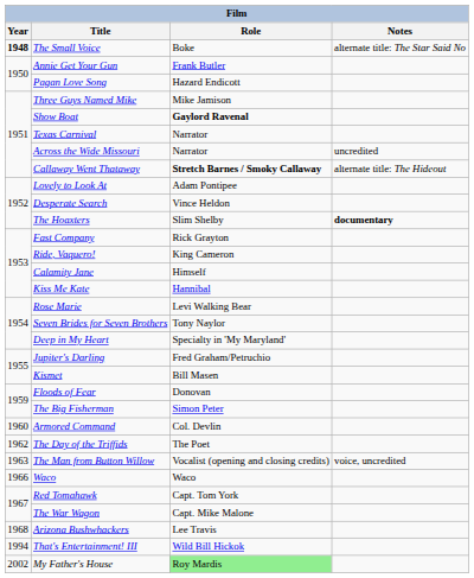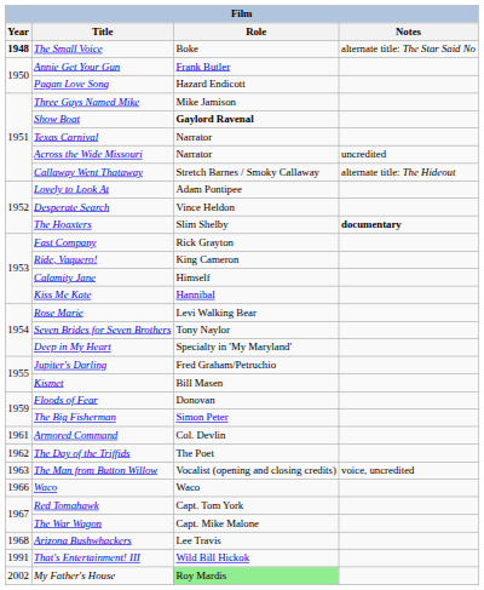 <table class="wikitable" style="font-size: 90%;">
 <tr>
 <th colspan="4" style="background: LightSteelBlue;">Film</th>
 </tr>
 <tr>
 <th>Year</th>
 <th>Title</th>
 <th>Role</th>
 <th class = "unsortable">Notes</th>
 </tr>
 <tr>
 <td><strong>1948</strong></td>
 <td><em><a href='#'>The Small Voice</a></em></td>
 <td>Boke</td>
 <td>alternate title: <em>The Star Said No</em></td>
 </tr>
 <tr>
 <td rowspan=2>1950</td>
 <td><em><a href='#'>Annie Get Your Gun</a></em></td>
 <td><a href='#'>Frank Butler</a></td>
 <td></td>
 </tr>
 <tr>
 <td><em><a href='#'>Pagan Love Song</a></em></td>
 <td>Hazard Endicott</td>
 <td></td>
 </tr>
 <tr>
 <td rowspan=5>1951</td>
 <td><em><a href='#'>Three Guys Named Mike</a></em></td>
 <td>Mike Jamison</td>
 <td></td>
 </tr>
 <tr>
 <td><em><a href='#'>Show Boat</a></em></td>
 <td><strong>Gaylord Ravenal</strong></td>
 <td></td>
 </tr>
 <tr>
 <td><em><a href='#'>Texas Carnival</a></em></td>
 <td>Narrator</td>
 <td></td>
 </tr>
 <tr>
 <td><em><a href='#'>Across the Wide Missouri</a></em></td>
 <td>Narrator</td>
 <td>uncredited</td>
 </tr>
 <tr>
 <td><em><a href='#'>Callaway Went Thataway</a></em></td>
-<td><strong>Stretch Barnes / Smoky Callaway</strong></td>
+<td>Stretch Barnes / Smoky Callaway</td>
 <td>alternate title: <em>The Hideout</em></td>
 </tr>
 <tr>
 <td rowspan=3>1952</td>
 <td><em><a href='#'>Lovely to Look At</a></em></td>
 <td>Adam Pontipee</td>
 <td></td>
 </tr>
 <tr>
 <td><em><a href='#'>Desperate Search</a></em></td>
 <td>Vince Heldon</td>
 <td></td>
 </tr>
 <tr>
 <td><em><a href='#'>The Hoaxters</a></em></td>
 <td>Slim Shelby</td>
 <td><strong>documentary</strong></td>
 </tr>
 <tr>
 <td rowspan=4>1953</td>
 <td><em><a href='#'>Fast Company</a></em></td>
 <td>Rick Grayton</td>
 <td></td>
 </tr>
 <tr>
 <td><em><a href='#'>Ride, Vaquero!</a></em></td>
 <td>King Cameron</td>
 <td></td>
 </tr>
 <tr>
 <td><em><a href='#'>Calamity Jane</a></em></td>
 <td>Himself</td>
 <td></td>
 </tr>
 <tr>
 <td><em><a href='#'>Kiss Me Kate</a></em></td>
 <td><a href='#'>Hannibal</a></td>
 <td></td>
 </tr>
 <tr>
 <td rowspan=3>1954</td>
 <td><em><a href='#'>Rose Marie</a></em></td>
 <td>Levi Walking Bear</td>
 <td></td>
 </tr>
 <tr>
 <td><em><a href='#'>Seven Brides for Seven Brothers</a></em></td>
 <td>Tony Naylor</td>
 <td></td>
 </tr>
 <tr>
 <td><em><a href='#'>Deep in My Heart</a></em></td>
 <td>Specialty in 'My Maryland'</td>
 <td></td>
 </tr>
 <tr>
 <td rowspan=2>1955</td>
 <td><em><a href='#'>Jupiter's Darling</a></em></td>
 <td>Fred Graham/Petruchio</td>
 <td></td>
 </tr>
 <tr>
 <td><em><a href='#'>Kismet</a></em></td>
 <td>Bill Masen</td>
 <td></td>
 </tr>
 <tr>
 <td rowspan=2>1959</td>
 <td><em><a href='#'>Floods of Fear</a></em></td>
 <td>Donovan</td>
 <td></td>
 </tr>
 <tr>
 <td><em><a href='#'>The Big Fisherman</a></em></td>
 <td><a href='#'>Simon Peter</a></td>
 <td></td>
 </tr>
 <tr>
-<td>1960</td>
+<td>1961</td>
 <td><em><a href='#'>Armored Command</a></em></td>
 <td>Col. Devlin</td>
 <td></td>
 </tr>
 <tr>
 <td>1962</td>
 <td><em><a href='#'>The Day of the Triffids</a></em></td>
 <td>The Poet</td>
 <td></td>
 </tr>
 <tr>
 <td>1963</td>
 <td><em><a href='#'>The Man from Button Willow</a></em></td>
 <td>Vocalist (opening and closing credits)</td>
 <td>voice, uncredited</td>
 </tr>
 <tr>
 <td>1966</td>
 <td><em><a href='#'>Waco</a></em></td>
 <td>Waco</td>
 <td></td>
 </tr>
 <tr>
 <td rowspan=2>1967</td>
 <td><em><a href='#'>Red Tomahawk</a></em></td>
 <td>Capt. Tom York</td>
 <td></td>
 </tr>
 <tr>
 <td><em><a href='#'>The War Wagon</a></em></td>
 <td>Capt. Mike Malone</td>
 <td></td>
 </tr>
 <tr>
 <td>1968</td>
 <td><em><a href='#'>Arizona Bushwhackers</a></em></td>
 <td>Lee Travis</td>
 <td></td>
 </tr>
 <tr>
-<td>1994</td>
+<td>1991</td>
 <td><em><a href='#'>That's Entertainment! III</a></em></td>
 <td><a href='#'>Wild Bill Hickok</a></td>
 <td></td>
 </tr>
 <tr>
 <td>2002</td>
 <td><em>My Father's House</em></td>
 <td style="background: lightgreen;">Roy Mardis</td>
 <td></td>
 </tr>
 </table>
